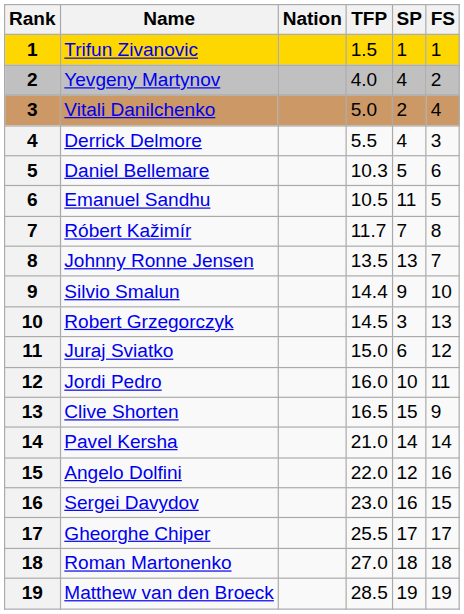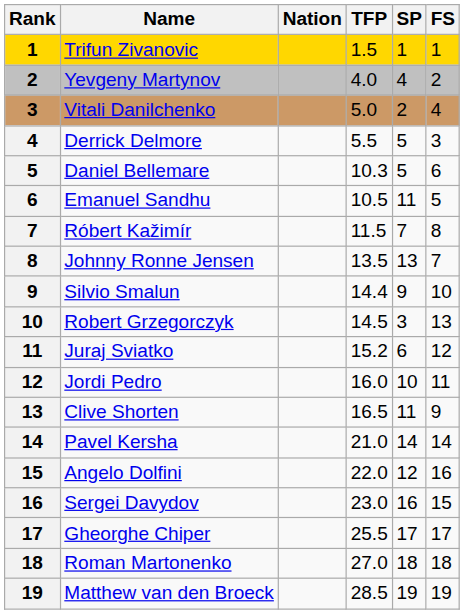 <table class="wikitable">
 <tr>
 <th>Rank</th>
 <th>Name</th>
 <th>Nation</th>
 <th>TFP</th>
 <th>SP</th>
 <th>FS</th>
 </tr>
 <tr bgcolor="gold">
 <td align="center"><strong>1</strong></td>
 <td><a href='#'>Trifun Zivanovic</a></td>
 <td></td>
 <td>1.5</td>
 <td>1</td>
 <td>1</td>
 </tr>
 <tr bgcolor="silver">
 <td align="center"><strong>2</strong></td>
 <td><a href='#'>Yevgeny Martynov</a></td>
 <td></td>
 <td>4.0</td>
 <td>4</td>
 <td>2</td>
 </tr>
 <tr bgcolor="cc9966">
 <td align="center"><strong>3</strong></td>
 <td><a href='#'>Vitali Danilchenko</a></td>
 <td></td>
 <td>5.0</td>
 <td>2</td>
 <td>4</td>
 </tr>
 <tr>
 <th>4</th>
 <td><a href='#'>Derrick Delmore</a></td>
 <td></td>
 <td>5.5</td>
-<td>4</td>
+<td>5</td>
 <td>3</td>
 </tr>
 <tr>
 <th>5</th>
 <td><a href='#'>Daniel Bellemare</a></td>
 <td></td>
 <td>10.3</td>
 <td>5</td>
 <td>6</td>
 </tr>
 <tr>
 <th>6</th>
 <td><a href='#'>Emanuel Sandhu</a></td>
 <td></td>
 <td>10.5</td>
 <td>11</td>
 <td>5</td>
 </tr>
 <tr>
 <th>7</th>
 <td><a href='#'>Róbert Kažimír</a></td>
 <td></td>
-<td>11.7</td>
+<td>11.5</td>
 <td>7</td>
 <td>8</td>
 </tr>
 <tr>
 <th>8</th>
 <td><a href='#'>Johnny Ronne Jensen</a></td>
 <td></td>
 <td>13.5</td>
 <td>13</td>
 <td>7</td>
 </tr>
 <tr>
 <th>9</th>
 <td><a href='#'>Silvio Smalun</a></td>
 <td></td>
 <td>14.4</td>
 <td>9</td>
 <td>10</td>
 </tr>
 <tr>
 <th>10</th>
 <td><a href='#'>Robert Grzegorczyk</a></td>
 <td></td>
 <td>14.5</td>
 <td>3</td>
 <td>13</td>
 </tr>
 <tr>
 <th>11</th>
 <td><a href='#'>Juraj Sviatko</a></td>
 <td></td>
-<td>15.0</td>
+<td>15.2</td>
 <td>6</td>
 <td>12</td>
 </tr>
 <tr>
 <th>12</th>
 <td><a href='#'>Jordi Pedro</a></td>
 <td></td>
 <td>16.0</td>
 <td>10</td>
 <td>11</td>
 </tr>
 <tr>
 <th>13</th>
 <td><a href='#'>Clive Shorten</a></td>
 <td></td>
 <td>16.5</td>
-<td>15</td>
+<td>11</td>
 <td>9</td>
 </tr>
 <tr>
 <th>14</th>
 <td><a href='#'>Pavel Kersha</a></td>
 <td></td>
 <td>21.0</td>
 <td>14</td>
 <td>14</td>
 </tr>
 <tr>
 <th>15</th>
 <td><a href='#'>Angelo Dolfini</a></td>
 <td></td>
 <td>22.0</td>
 <td>12</td>
 <td>16</td>
 </tr>
 <tr>
 <th>16</th>
 <td><a href='#'>Sergei Davydov</a></td>
 <td></td>
 <td>23.0</td>
 <td>16</td>
 <td>15</td>
 </tr>
 <tr>
 <th>17</th>
 <td><a href='#'>Gheorghe Chiper</a></td>
 <td></td>
 <td>25.5</td>
 <td>17</td>
 <td>17</td>
 </tr>
 <tr>
 <th>18</th>
 <td><a href='#'>Roman Martonenko</a></td>
 <td></td>
 <td>27.0</td>
 <td>18</td>
 <td>18</td>
 </tr>
 <tr>
 <th>19</th>
 <td><a href='#'>Matthew van den Broeck</a></td>
 <td></td>
 <td>28.5</td>
 <td>19</td>
 <td>19</td>
 </tr>
 </table>
